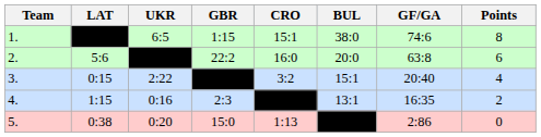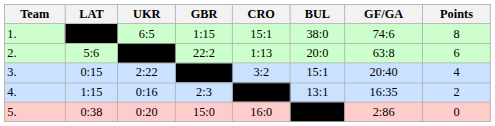 <table class="wikitable" bgcolor="#EFEFFF" width="50%">
 <tr bgcolor="#BCD2EE">
 <th>Team</th>
 <th>LAT</th>
 <th>UKR</th>
 <th>GBR</th>
 <th>CRO</th>
 <th>BUL</th>
 <th>GF/GA</th>
 <th>Points</th>
 </tr>
 <tr bgcolor="#ccffcc" align="center">
 <td align="left">1. </td>
 <td style="background:#000000;"></td>
 <td>6:5</td>
 <td>1:15</td>
 <td>15:1</td>
 <td>38:0</td>
 <td>74:6</td>
 <td>8</td>
 </tr>
 <tr bgcolor="#ccffcc" align="center">
 <td align="left">2. </td>
 <td>5:6</td>
 <td style="background:#000000;"></td>
 <td>22:2</td>
-<td>16:0</td>
+<td>1:13</td>
 <td>20:0</td>
 <td>63:8</td>
 <td>6</td>
 </tr>
 <tr bgcolor="#CAE1FF" align="center">
 <td align="left">3. </td>
 <td>0:15</td>
 <td>2:22</td>
 <td style="background:#000000;"></td>
 <td>3:2</td>
 <td>15:1</td>
 <td>20:40</td>
 <td>4</td>
 </tr>
 <tr bgcolor="#CAE1FF" align="center">
 <td align="left">4. </td>
 <td>1:15</td>
 <td>0:16</td>
 <td>2:3</td>
 <td style="background:#000000;"></td>
 <td>13:1</td>
 <td>16:35</td>
 <td>2</td>
 </tr>
 <tr bgcolor="#ffcccc" align="center">
 <td align="left">5. </td>
 <td>0:38</td>
 <td>0:20</td>
 <td>15:0</td>
-<td>1:13</td>
+<td>16:0</td>
 <td style="background:#000000;"></td>
 <td>2:86</td>
 <td>0</td>
 </tr>
 </table>
